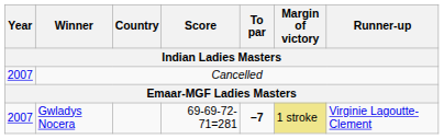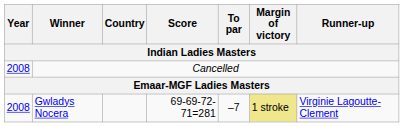 <table class=wikitable>
 <tr>
 <th>Year</th>
 <th>Winner</th>
 <th>Country</th>
 <th>Score</th>
 <th>To par</th>
 <th>Margin<br>of victory</th>
 <th>Runner-up</th>
 </tr>
 <tr>
 <th colspan=7>Indian Ladies Masters</th>
 </tr>
 <tr>
-<td><a href='#'>2007</a></td>
+<td><a href='#'>2008</a></td>
 <td colspan=6 align=center><em>Cancelled</em></td>
 </tr>
 <tr>
 <th colspan=7>Emaar-MGF Ladies Masters</th>
 </tr>
 <tr>
-<td><a href='#'>2007</a></td>
+<td><a href='#'>2008</a></td>
 <td><a href='#'>Gwladys Nocera</a></td>
 <td></td>
 <td align=right>69-69-72-71=281</td>
-<td align=center><strong>–7</strong></td>
+<td align=center>–7</td>
 <td style="background: khaki;">1 stroke</td>
 <td> <a href='#'>Virginie Lagoutte-Clement</a></td>
 </tr>
 </table>
